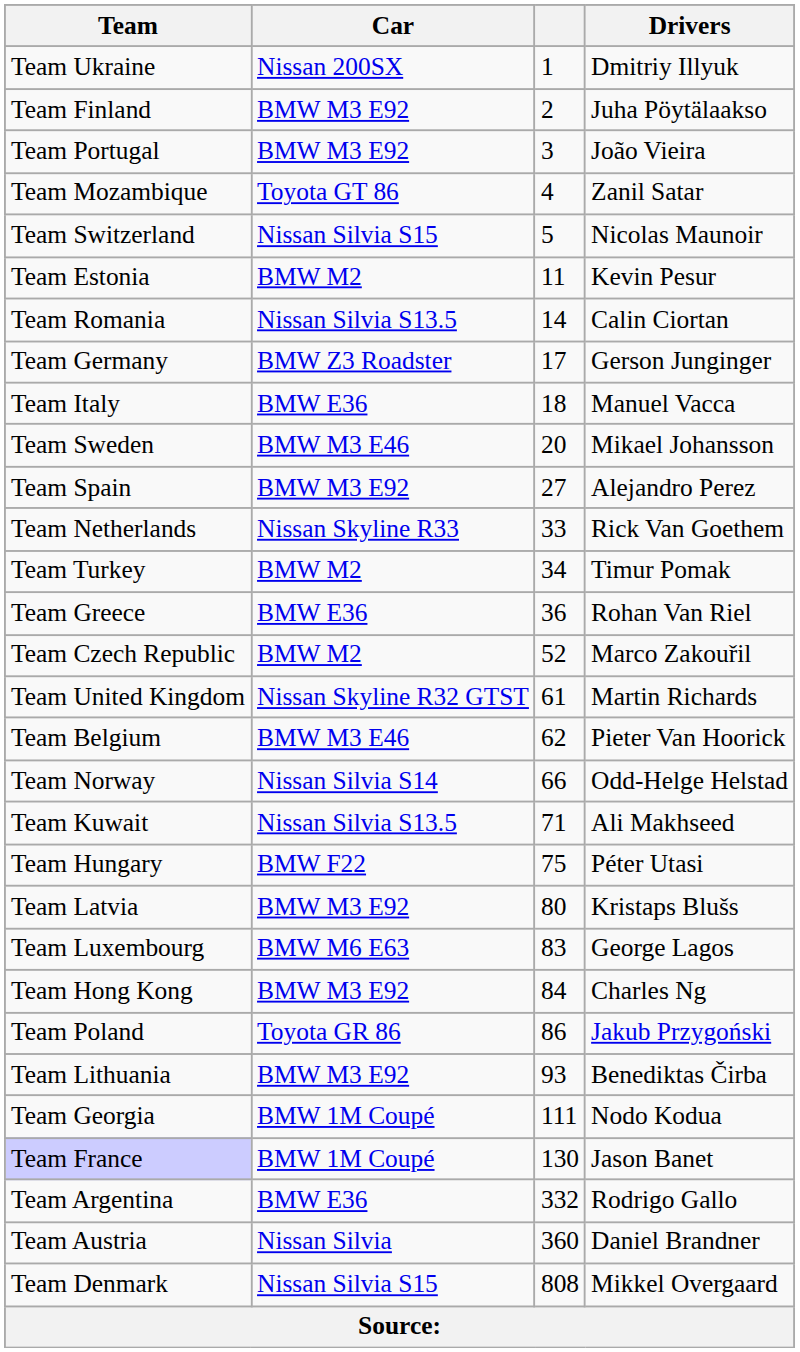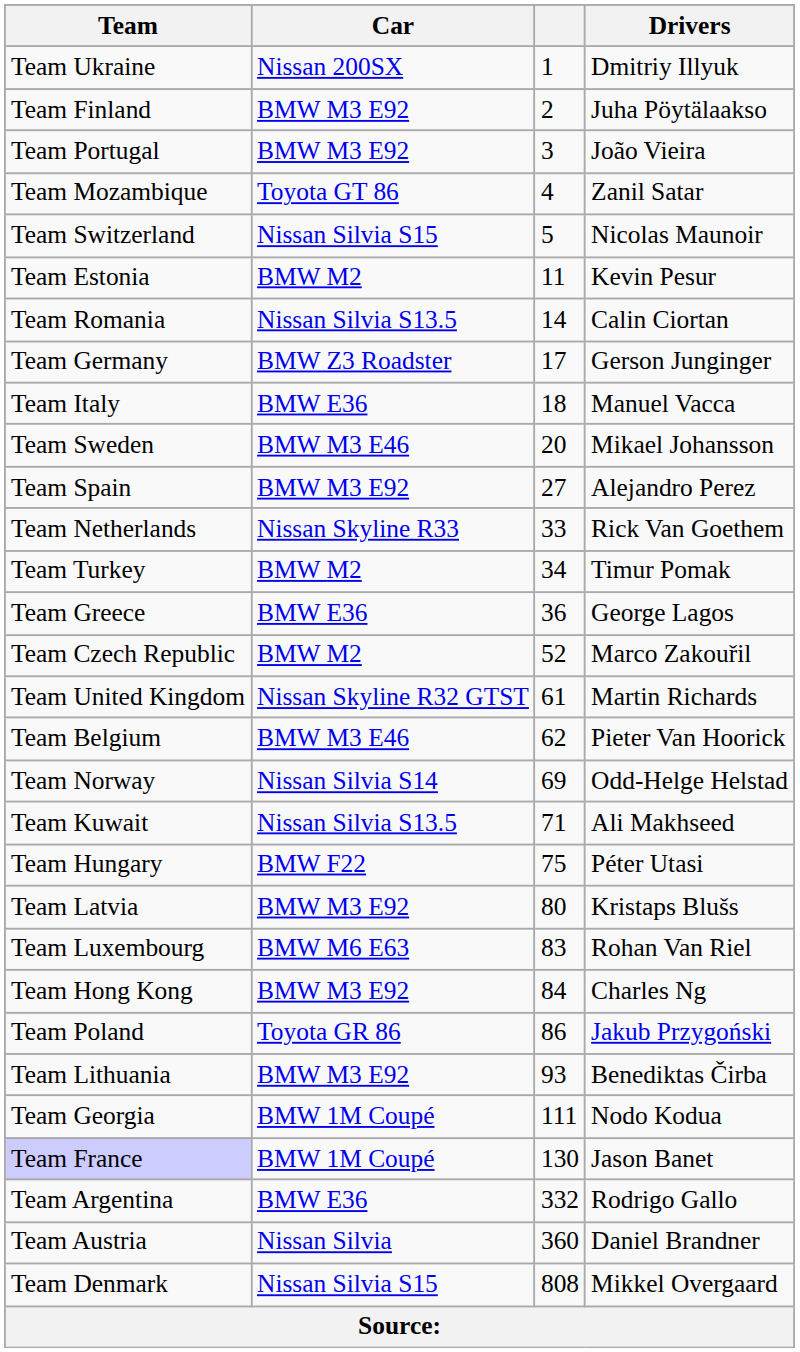 <table class="wikitable" style="font-size: 85%;">
 <tr>
 <th>Team</th>
 <th>Car</th>
 <th></th>
 <th>Drivers</th>
 </tr>
 <tr>
 <td> Team Ukraine</td>
 <td><a href='#'>Nissan 200SX</a></td>
 <td>1</td>
 <td>Dmitriy Illyuk</td>
 </tr>
 <tr>
 <td> Team Finland</td>
 <td><a href='#'>BMW M3 E92</a></td>
 <td>2</td>
 <td>Juha Pöytälaakso</td>
 </tr>
 <tr>
 <td> Team Portugal</td>
 <td><a href='#'>BMW M3 E92</a></td>
 <td>3</td>
 <td>João Vieira</td>
 </tr>
 <tr>
 <td> Team Mozambique</td>
 <td><a href='#'>Toyota GT 86</a></td>
 <td>4</td>
 <td>Zanil Satar</td>
 </tr>
 <tr>
 <td> Team Switzerland</td>
 <td><a href='#'>Nissan Silvia S15</a></td>
 <td>5</td>
 <td>Nicolas Maunoir</td>
 </tr>
 <tr>
 <td> Team Estonia</td>
 <td><a href='#'>BMW M2</a></td>
 <td>11</td>
 <td>Kevin Pesur</td>
 </tr>
 <tr>
 <td> Team Romania</td>
 <td><a href='#'>Nissan Silvia S13.5</a></td>
 <td>14</td>
 <td>Calin Ciortan</td>
 </tr>
 <tr>
 <td> Team Germany</td>
 <td><a href='#'>BMW Z3 Roadster</a></td>
 <td>17</td>
 <td>Gerson Junginger</td>
 </tr>
 <tr>
 <td> Team Italy</td>
 <td><a href='#'>BMW E36</a></td>
 <td>18</td>
 <td>Manuel Vacca</td>
 </tr>
 <tr>
 <td> Team Sweden</td>
 <td><a href='#'>BMW M3 E46</a></td>
 <td>20</td>
 <td>Mikael Johansson</td>
 </tr>
 <tr>
 <td> Team Spain</td>
 <td><a href='#'>BMW M3 E92</a></td>
 <td>27</td>
 <td>Alejandro Perez</td>
 </tr>
 <tr>
 <td> Team Netherlands</td>
 <td><a href='#'>Nissan Skyline R33</a></td>
 <td>33</td>
 <td>Rick Van Goethem</td>
 </tr>
 <tr>
 <td> Team Turkey</td>
 <td><a href='#'>BMW M2</a></td>
 <td>34</td>
 <td>Timur Pomak</td>
 </tr>
 <tr>
 <td> Team Greece</td>
 <td><a href='#'>BMW E36</a></td>
 <td>36</td>
-<td>Rohan Van Riel</td>
+<td>George Lagos</td>
 </tr>
 <tr>
 <td> Team Czech Republic</td>
 <td><a href='#'>BMW M2</a></td>
 <td>52</td>
 <td>Marco Zakouřil</td>
 </tr>
 <tr>
 <td> Team United Kingdom</td>
 <td><a href='#'>Nissan Skyline R32 GTST</a></td>
 <td>61</td>
 <td>Martin Richards</td>
 </tr>
 <tr>
 <td> Team Belgium</td>
 <td><a href='#'>BMW M3 E46</a></td>
 <td>62</td>
 <td>Pieter Van Hoorick</td>
 </tr>
 <tr>
 <td> Team Norway</td>
 <td><a href='#'>Nissan Silvia S14</a></td>
-<td>66</td>
+<td>69</td>
 <td>Odd-Helge Helstad</td>
 </tr>
 <tr>
 <td> Team Kuwait</td>
 <td><a href='#'>Nissan Silvia S13.5</a></td>
 <td>71</td>
 <td>Ali Makhseed</td>
 </tr>
 <tr>
 <td> Team Hungary</td>
 <td><a href='#'>BMW F22</a></td>
 <td>75</td>
 <td>Péter Utasi</td>
 </tr>
 <tr>
 <td> Team Latvia</td>
 <td><a href='#'>BMW M3 E92</a></td>
 <td>80</td>
 <td>Kristaps Blušs</td>
 </tr>
 <tr>
 <td> Team Luxembourg</td>
 <td><a href='#'>BMW M6 E63</a></td>
 <td>83</td>
-<td>George Lagos</td>
+<td>Rohan Van Riel</td>
 </tr>
 <tr>
 <td> Team Hong Kong</td>
 <td><a href='#'>BMW M3 E92</a></td>
 <td>84</td>
 <td>Charles Ng</td>
 </tr>
 <tr>
 <td> Team Poland</td>
 <td><a href='#'>Toyota GR 86</a></td>
 <td>86</td>
 <td><a href='#'>Jakub Przygoński</a></td>
 </tr>
 <tr>
 <td> Team Lithuania</td>
 <td><a href='#'>BMW M3 E92</a></td>
 <td>93</td>
 <td>Benediktas Čirba</td>
 </tr>
 <tr>
 <td> Team Georgia</td>
 <td><a href='#'>BMW 1M Coupé</a></td>
 <td>111</td>
 <td>Nodo Kodua</td>
 </tr>
 <tr>
 <td style="background:#ccccff"> Team France</td>
 <td><a href='#'>BMW 1M Coupé</a></td>
 <td>130</td>
 <td>Jason Banet</td>
 </tr>
 <tr>
 <td> Team Argentina</td>
 <td><a href='#'>BMW E36</a></td>
 <td>332</td>
 <td>Rodrigo Gallo</td>
 </tr>
 <tr>
 <td> Team Austria</td>
 <td><a href='#'>Nissan Silvia</a></td>
 <td>360</td>
 <td>Daniel Brandner</td>
 </tr>
 <tr>
 <td> Team Denmark</td>
 <td><a href='#'>Nissan Silvia S15</a></td>
 <td>808</td>
 <td>Mikkel Overgaard</td>
 </tr>
 <tr>
 <th colspan=4>Source:</th>
 </tr>
 </table>
